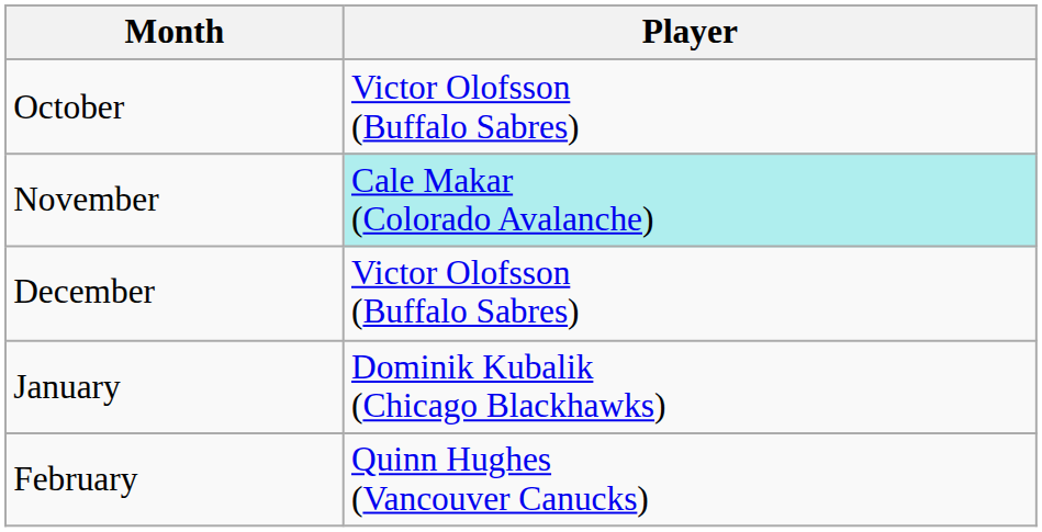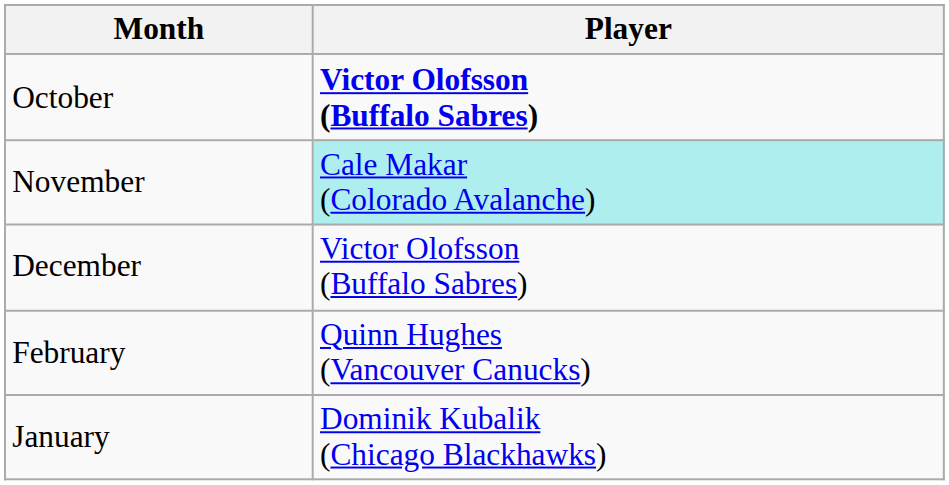 <table class="wikitable" style="width:30em;">
 <tr>
 <th>Month</th>
 <th>Player</th>
 </tr>
 <tr>
 <td>October</td>
-<td><a href='#'>Victor Olofsson</a><br>(<a href='#'>Buffalo Sabres</a>)</td>
+<td><strong><a href='#'>Victor Olofsson</a><br>(<a href='#'>Buffalo Sabres</a>)</strong></td>
 </tr>
 <tr>
 <td>November</td>
 <td style="background: paleturquoise;"><a href='#'>Cale Makar</a><br>(<a href='#'>Colorado Avalanche</a>)</td>
 </tr>
 <tr>
 <td>December</td>
 <td><a href='#'>Victor Olofsson</a><br>(<a href='#'>Buffalo Sabres</a>)</td>
 </tr>
 <tr>
+<td>February</td>
+<td><a href='#'>Quinn Hughes</a><br>(<a href='#'>Vancouver Canucks</a>)</td>
+</tr>
+<tr>
 <td>January</td>
 <td><a href='#'>Dominik Kubalik</a><br>(<a href='#'>Chicago Blackhawks</a>)</td>
 </tr>
-<tr>
-<td>February</td>
-<td><a href='#'>Quinn Hughes</a><br>(<a href='#'>Vancouver Canucks</a>)</td>
-</tr>
 </table>
